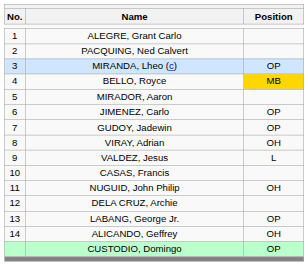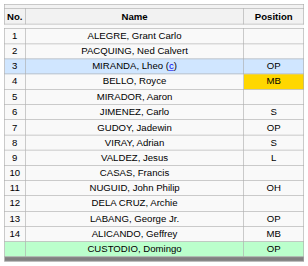 <table class='wikitable mw-collapsible mw-collapsed' style="text-align: center; width: 500px; border: none">
 <tr>
 <th style='text-align: left;' colspan=3></th>
 </tr>
 <tr>
 <th style='width: 7%;'>No.</th>
 <th>Name</th>
 <th style='width: 20%;'>Position</th>
 </tr>
 <tr>
 <td style='border: none;'></td>
 </tr>
 <tr>
 <td>1</td>
 <td>ALEGRE, Grant Carlo</td>
 <td></td>
 </tr>
 <tr>
 <td>2</td>
 <td>PACQUING, Ned Calvert</td>
 <td></td>
 </tr>
 <tr bgcolor=#D0E6FF>
 <td>3</td>
 <td>MIRANDA, Lheo (<a href='#'>c</a>)</td>
 <td>OP</td>
 </tr>
 <tr>
 <td>4</td>
 <td>BELLO, Royce</td>
 <td style="background: gold;">MB</td>
 </tr>
 <tr>
 <td>5</td>
 <td>MIRADOR, Aaron</td>
 <td></td>
 </tr>
 <tr>
 <td>6</td>
 <td>JIMENEZ, Carlo</td>
-<td>OP</td>
+<td>S</td>
 </tr>
 <tr>
 <td>7</td>
 <td>GUDOY, Jadewin</td>
 <td>OP</td>
 </tr>
 <tr>
 <td>8</td>
 <td>VIRAY, Adrian</td>
-<td>OH</td>
+<td>S</td>
 </tr>
 <tr>
 <td>9</td>
 <td>VALDEZ, Jesus</td>
 <td>L</td>
 </tr>
 <tr>
 <td>10</td>
 <td>CASAS, Francis</td>
 <td></td>
 </tr>
 <tr>
 <td>11</td>
 <td>NUGUID, John Philip</td>
 <td>OH</td>
 </tr>
 <tr>
 <td>12</td>
 <td>DELA CRUZ, Archie</td>
 <td></td>
 </tr>
 <tr>
 <td>13</td>
 <td>LABANG, George Jr.</td>
 <td>OP</td>
 </tr>
 <tr>
 <td>14</td>
 <td>ALICANDO, Geffrey</td>
-<td>OH</td>
+<td>MB</td>
 </tr>
 <tr bgcolor=#BBFFCC>
 <td></td>
 <td>CUSTODIO, Domingo</td>
 <td>OP</td>
 </tr>
 <tr>
 <th style='background: grey;' colspan=3></th>
 </tr>
 </table>
